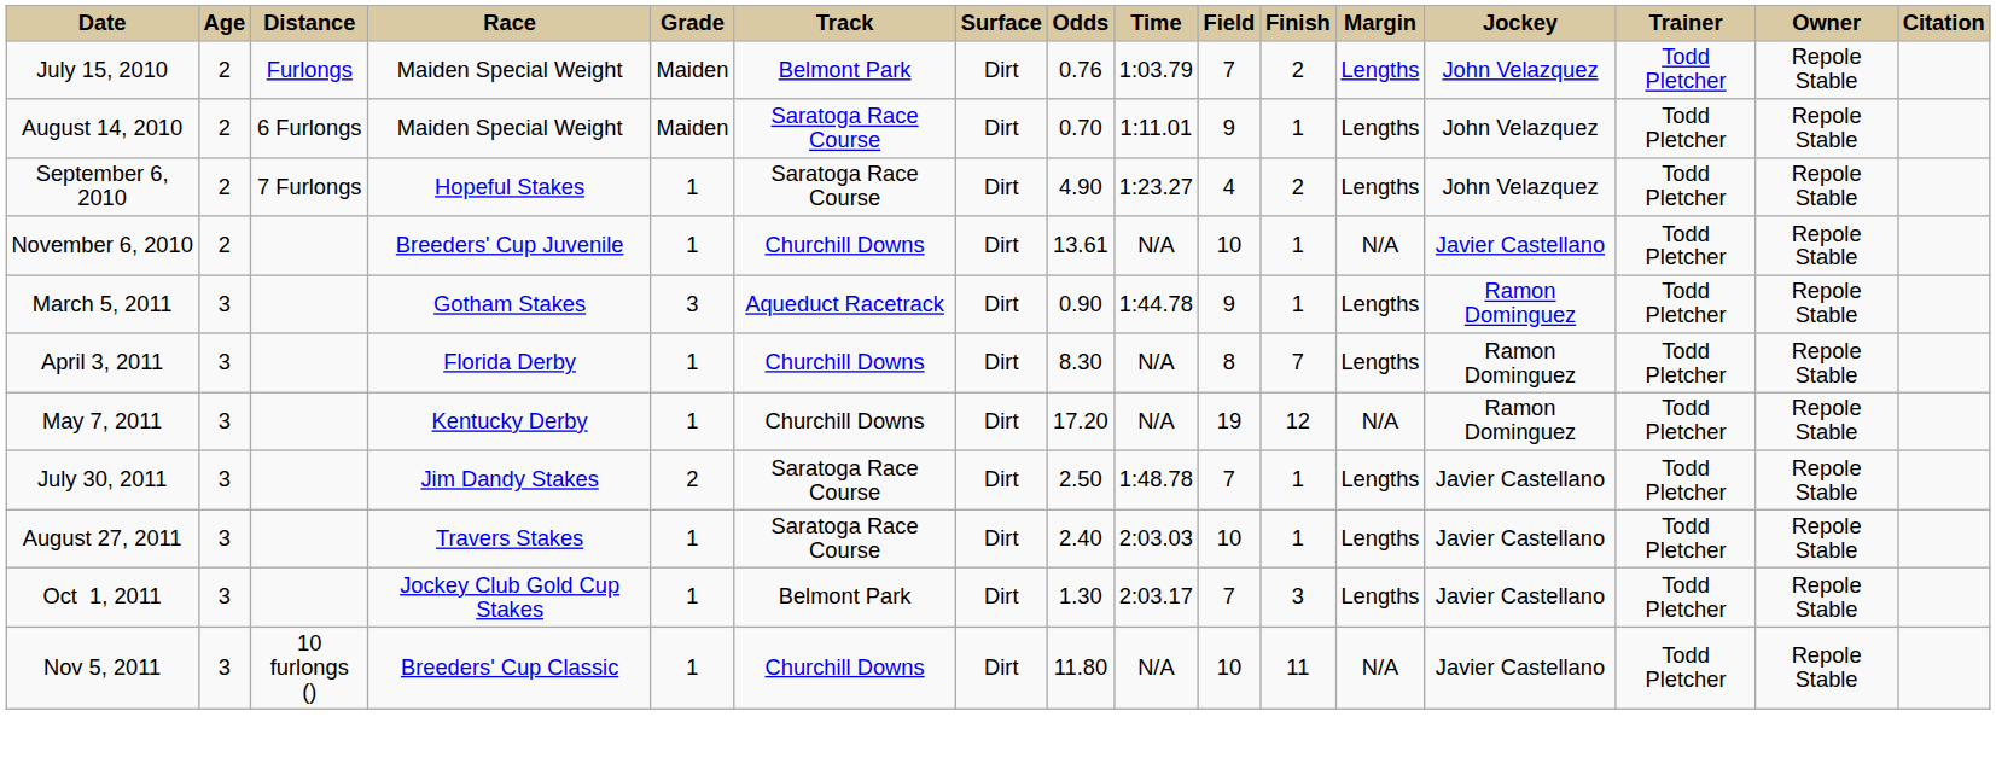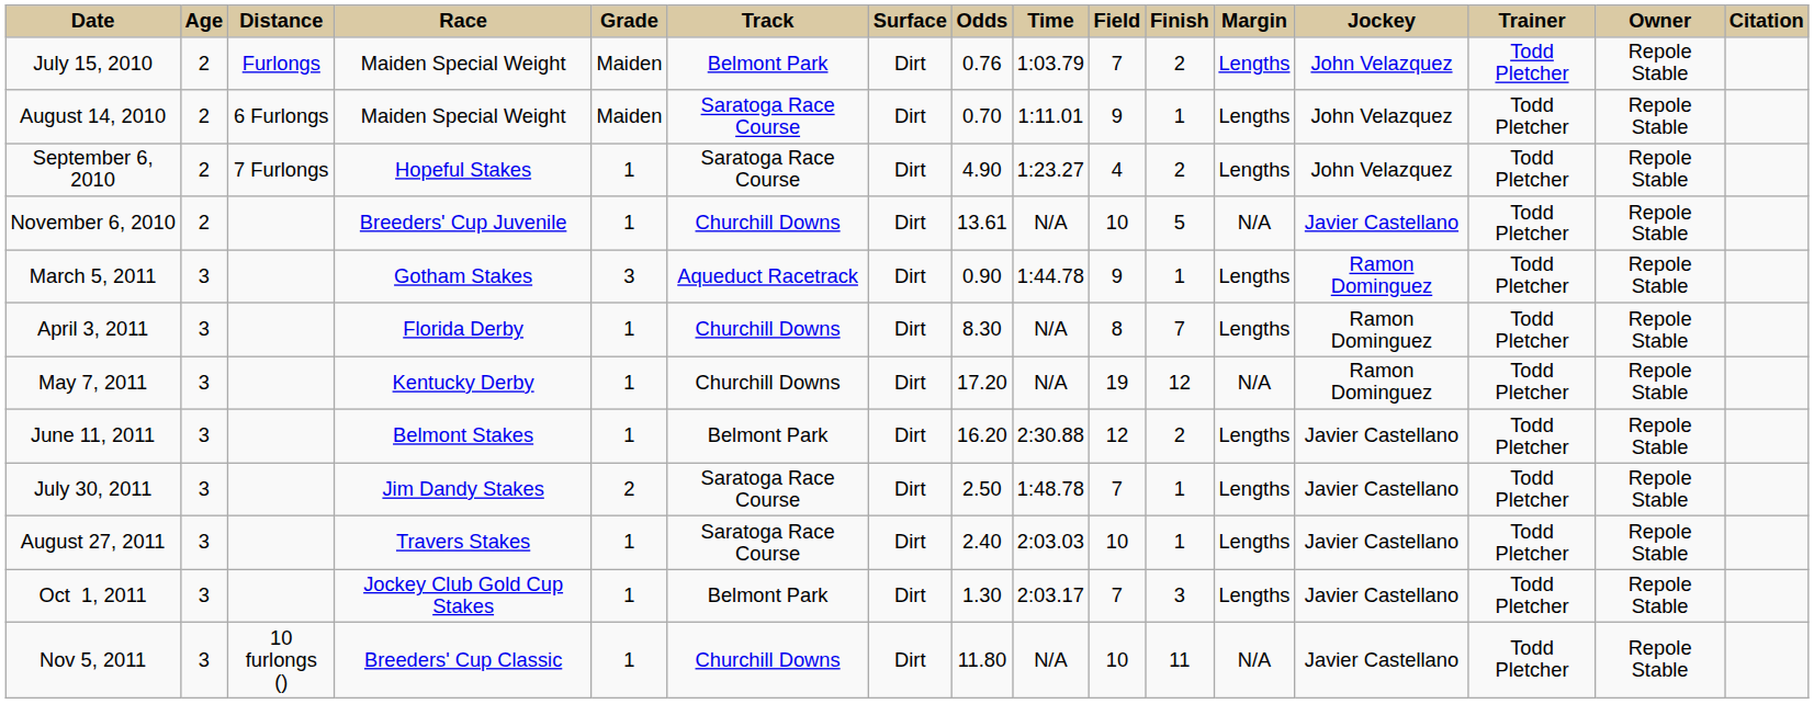 <table class = "wikitable sortable" | border="1" cellpadding="1" style="text-align:center; margin-left:1em; border-collapse: collapse; font-size:86%">
 <tr style="background:#dacaa4; text-align:center;">
 <td><strong>Date</strong></td>
 <td><strong>Age</strong></td>
 <td><strong>Distance</strong></td>
 <td><strong>Race</strong></td>
 <td><strong>Grade</strong></td>
 <td><strong>Track</strong></td>
 <td><strong>Surface</strong></td>
 <td><strong>Odds</strong></td>
 <td><strong>Time</strong></td>
 <td><strong>Field</strong></td>
 <td><strong>Finish</strong></td>
 <td><strong>Margin</strong></td>
 <td><strong>Jockey</strong></td>
 <td><strong>Trainer</strong></td>
 <td><strong>Owner</strong></td>
 <td><strong>Citation</strong></td>
 </tr>
 <tr>
 <td>July 15, 2010</td>
 <td>2</td>
 <td> <a href='#'>Furlongs</a></td>
 <td>Maiden Special Weight</td>
 <td>Maiden</td>
 <td><a href='#'>Belmont Park</a></td>
 <td>Dirt</td>
 <td>0.76</td>
 <td>1:03.79</td>
 <td>7</td>
 <td>2</td>
 <td> <a href='#'>Lengths</a></td>
 <td><a href='#'>John Velazquez</a></td>
 <td><a href='#'>Todd Pletcher</a></td>
 <td>Repole Stable</td>
 <td></td>
 </tr>
 <tr>
 <td>August 14, 2010</td>
 <td>2</td>
 <td>6 Furlongs</td>
 <td>Maiden Special Weight</td>
 <td>Maiden</td>
 <td><a href='#'>Saratoga Race Course</a></td>
 <td>Dirt</td>
 <td>0.70</td>
 <td>1:11.01</td>
 <td>9</td>
 <td>1</td>
 <td> Lengths</td>
 <td>John Velazquez</td>
 <td>Todd Pletcher</td>
 <td>Repole Stable</td>
 <td></td>
 </tr>
 <tr>
 <td>September 6, 2010</td>
 <td>2</td>
 <td>7 Furlongs</td>
 <td><a href='#'>Hopeful Stakes</a></td>
 <td>1</td>
 <td>Saratoga Race Course</td>
 <td>Dirt</td>
 <td>4.90</td>
 <td>1:23.27</td>
 <td>4</td>
 <td>2</td>
 <td> Lengths</td>
 <td>John Velazquez</td>
 <td>Todd Pletcher</td>
 <td>Repole Stable</td>
 <td></td>
 </tr>
 <tr>
 <td>November 6, 2010</td>
 <td>2</td>
 <td></td>
 <td><a href='#'>Breeders' Cup Juvenile</a></td>
 <td>1</td>
 <td><a href='#'>Churchill Downs</a></td>
 <td>Dirt</td>
 <td>13.61</td>
 <td>N/A</td>
 <td>10</td>
-<td>1</td>
+<td>5</td>
 <td>N/A</td>
 <td><a href='#'>Javier Castellano</a></td>
 <td>Todd Pletcher</td>
 <td>Repole Stable</td>
 <td></td>
 </tr>
 <tr>
 <td>March 5, 2011</td>
 <td>3</td>
 <td></td>
 <td><a href='#'>Gotham Stakes</a></td>
 <td>3</td>
 <td><a href='#'>Aqueduct Racetrack</a></td>
 <td>Dirt</td>
 <td>0.90</td>
 <td>1:44.78</td>
 <td>9</td>
 <td>1</td>
 <td> Lengths</td>
 <td><a href='#'>Ramon Dominguez</a></td>
 <td>Todd Pletcher</td>
 <td>Repole Stable</td>
 <td></td>
 </tr>
 <tr>
 <td>April 3, 2011</td>
 <td>3</td>
 <td></td>
 <td><a href='#'>Florida Derby</a></td>
 <td>1</td>
 <td><a href='#'>Churchill Downs</a></td>
 <td>Dirt</td>
 <td>8.30</td>
 <td>N/A</td>
 <td>8</td>
 <td>7</td>
 <td> Lengths</td>
 <td>Ramon Dominguez</td>
 <td>Todd Pletcher</td>
 <td>Repole Stable</td>
 <td></td>
 </tr>
 <tr>
 <td>May 7, 2011</td>
 <td>3</td>
 <td></td>
 <td><a href='#'>Kentucky Derby</a></td>
 <td>1</td>
 <td>Churchill Downs</td>
 <td>Dirt</td>
 <td>17.20</td>
 <td>N/A</td>
 <td>19</td>
 <td>12</td>
 <td>N/A</td>
 <td>Ramon Dominguez</td>
+<td>Todd Pletcher</td>
+<td>Repole Stable</td>
+<td></td>
+</tr>
+<tr>
+<td>June 11, 2011</td>
+<td>3</td>
+<td></td>
+<td><a href='#'>Belmont Stakes</a></td>
+<td>1</td>
+<td>Belmont Park</td>
+<td>Dirt</td>
+<td>16.20</td>
+<td>2:30.88</td>
+<td>12</td>
+<td>2</td>
+<td> Lengths</td>
+<td>Javier Castellano</td>
 <td>Todd Pletcher</td>
 <td>Repole Stable</td>
 <td></td>
 </tr>
 <tr>
 <td>July 30, 2011</td>
 <td>3</td>
 <td></td>
 <td><a href='#'>Jim Dandy Stakes</a></td>
 <td>2</td>
 <td>Saratoga Race Course</td>
 <td>Dirt</td>
 <td>2.50</td>
 <td>1:48.78</td>
 <td>7</td>
 <td>1</td>
 <td> Lengths</td>
 <td>Javier Castellano</td>
 <td>Todd Pletcher</td>
 <td>Repole Stable</td>
 <td></td>
 </tr>
 <tr>
 <td>August 27, 2011</td>
 <td>3</td>
 <td></td>
 <td><a href='#'>Travers Stakes</a></td>
 <td>1</td>
 <td>Saratoga Race Course</td>
 <td>Dirt</td>
 <td>2.40</td>
 <td>2:03.03</td>
 <td>10</td>
 <td>1</td>
 <td> Lengths</td>
 <td>Javier Castellano</td>
 <td>Todd Pletcher</td>
 <td>Repole Stable</td>
 <td></td>
 </tr>
 <tr>
 <td>Oct  1, 2011</td>
 <td>3</td>
 <td></td>
 <td><a href='#'>Jockey Club Gold Cup Stakes</a></td>
 <td>1</td>
 <td>Belmont Park</td>
 <td>Dirt</td>
 <td>1.30</td>
 <td>2:03.17</td>
 <td>7</td>
 <td>3</td>
 <td> Lengths</td>
 <td>Javier Castellano</td>
 <td>Todd Pletcher</td>
 <td>Repole Stable</td>
 <td></td>
 </tr>
 <tr>
 <td>Nov 5, 2011</td>
 <td>3</td>
 <td>10 furlongs<br>()</td>
 <td><a href='#'>Breeders' Cup Classic</a></td>
 <td>1</td>
 <td><a href='#'>Churchill Downs</a></td>
 <td>Dirt</td>
 <td>11.80</td>
 <td>N/A</td>
 <td>10</td>
 <td>11</td>
 <td>N/A</td>
 <td>Javier Castellano</td>
 <td>Todd Pletcher</td>
 <td>Repole Stable</td>
 <td></td>
 </tr>
 </table>
